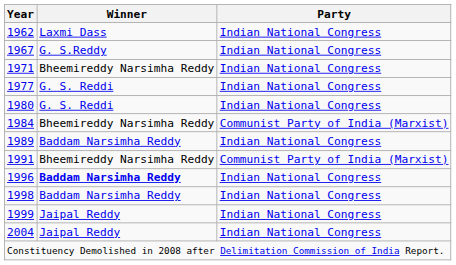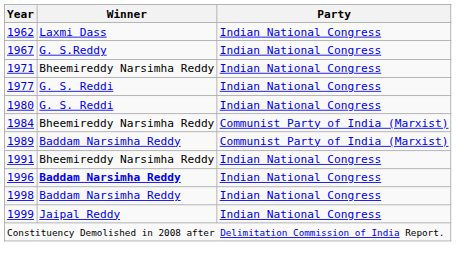 <table class="wikitable sortable">
 <tr>
 <th>Year</th>
 <th>Winner</th>
 <th>Party</th>
 </tr>
 <tr>
 <td><a href='#'>1962</a></td>
 <td><a href='#'>Laxmi Dass</a></td>
 <td><a href='#'>Indian National Congress</a></td>
 </tr>
 <tr>
 <td><a href='#'>1967</a></td>
 <td><a href='#'>G. S.Reddy</a></td>
 <td><a href='#'>Indian National Congress</a></td>
 </tr>
 <tr>
 <td><a href='#'>1971</a></td>
 <td>Bheemireddy Narsimha Reddy</td>
 <td><a href='#'>Indian National Congress</a></td>
 </tr>
 <tr>
 <td><a href='#'>1977</a></td>
 <td><a href='#'>G. S. Reddi</a></td>
 <td><a href='#'>Indian National Congress</a></td>
 </tr>
 <tr>
 <td><a href='#'>1980</a></td>
 <td><a href='#'>G. S. Reddi</a></td>
 <td><a href='#'>Indian National Congress</a></td>
 </tr>
 <tr>
 <td><a href='#'>1984</a></td>
 <td>Bheemireddy Narsimha Reddy</td>
 <td><a href='#'>Communist Party of India (Marxist)</a></td>
 </tr>
 <tr>
 <td><a href='#'>1989</a></td>
 <td><a href='#'>Baddam Narsimha Reddy</a></td>
-<td><a href='#'>Indian National Congress</a></td>
+<td><a href='#'>Communist Party of India (Marxist)</a></td>
 </tr>
 <tr>
 <td><a href='#'>1991</a></td>
 <td>Bheemireddy Narsimha Reddy</td>
-<td><a href='#'>Communist Party of India (Marxist)</a></td>
+<td><a href='#'>Indian National Congress</a></td>
 </tr>
 <tr>
 <td><a href='#'>1996</a></td>
 <td><strong><a href='#'>Baddam Narsimha Reddy</a></strong></td>
 <td><a href='#'>Indian National Congress</a></td>
 </tr>
 <tr>
 <td><a href='#'>1998</a></td>
 <td><a href='#'>Baddam Narsimha Reddy</a></td>
 <td><a href='#'>Indian National Congress</a></td>
 </tr>
 <tr>
 <td><a href='#'>1999</a></td>
 <td><a href='#'>Jaipal Reddy</a></td>
 <td><a href='#'>Indian National Congress</a></td>
 </tr>
 <tr>
-<td><a href='#'>2004</a></td>
-<td><a href='#'>Jaipal Reddy</a></td>
-<td><a href='#'>Indian National Congress</a></td>
-</tr>
-<tr>
 <td colspan="3"><small>Constituency Demolished in 2008 after <a href='#'>Delimitation Commission of India</a> Report.</small></td>
 </tr>
 </table>
